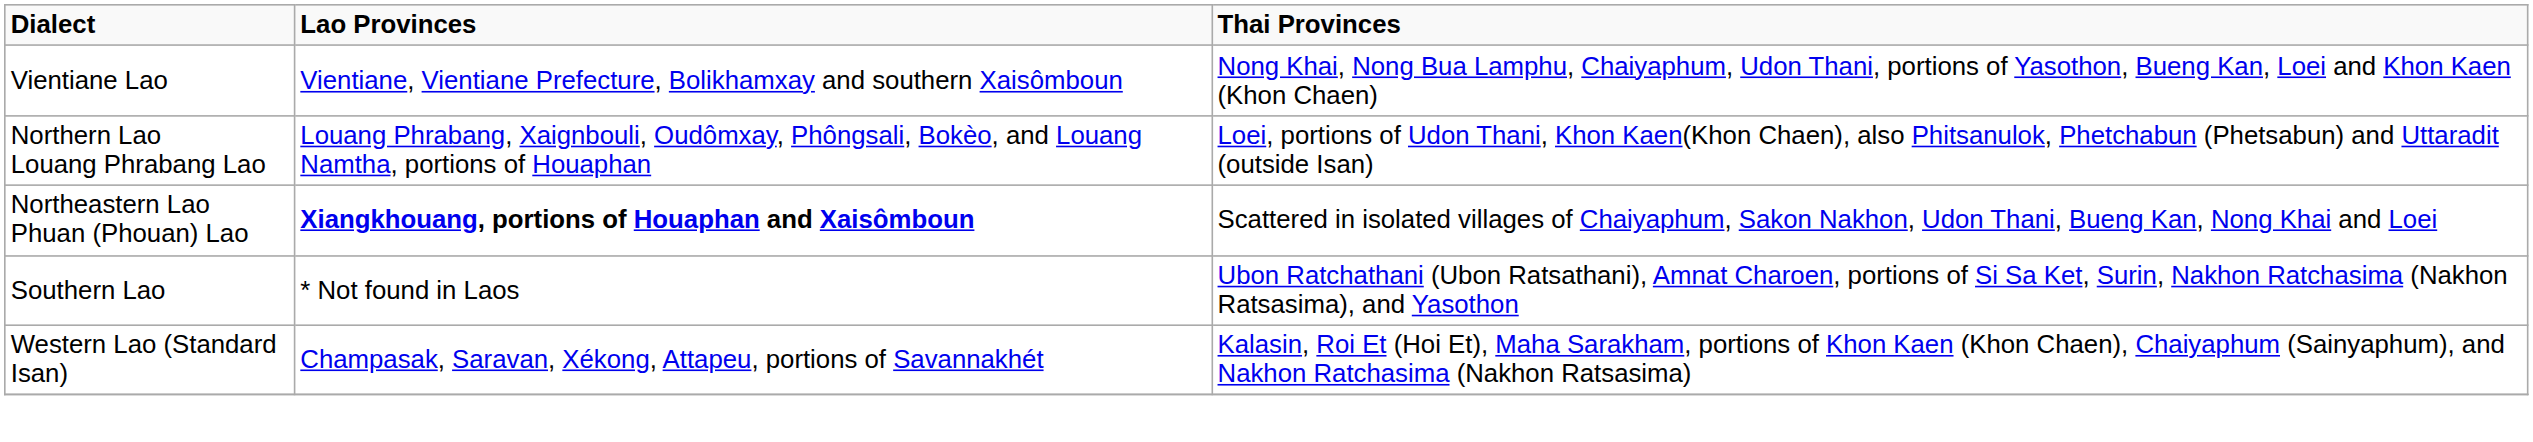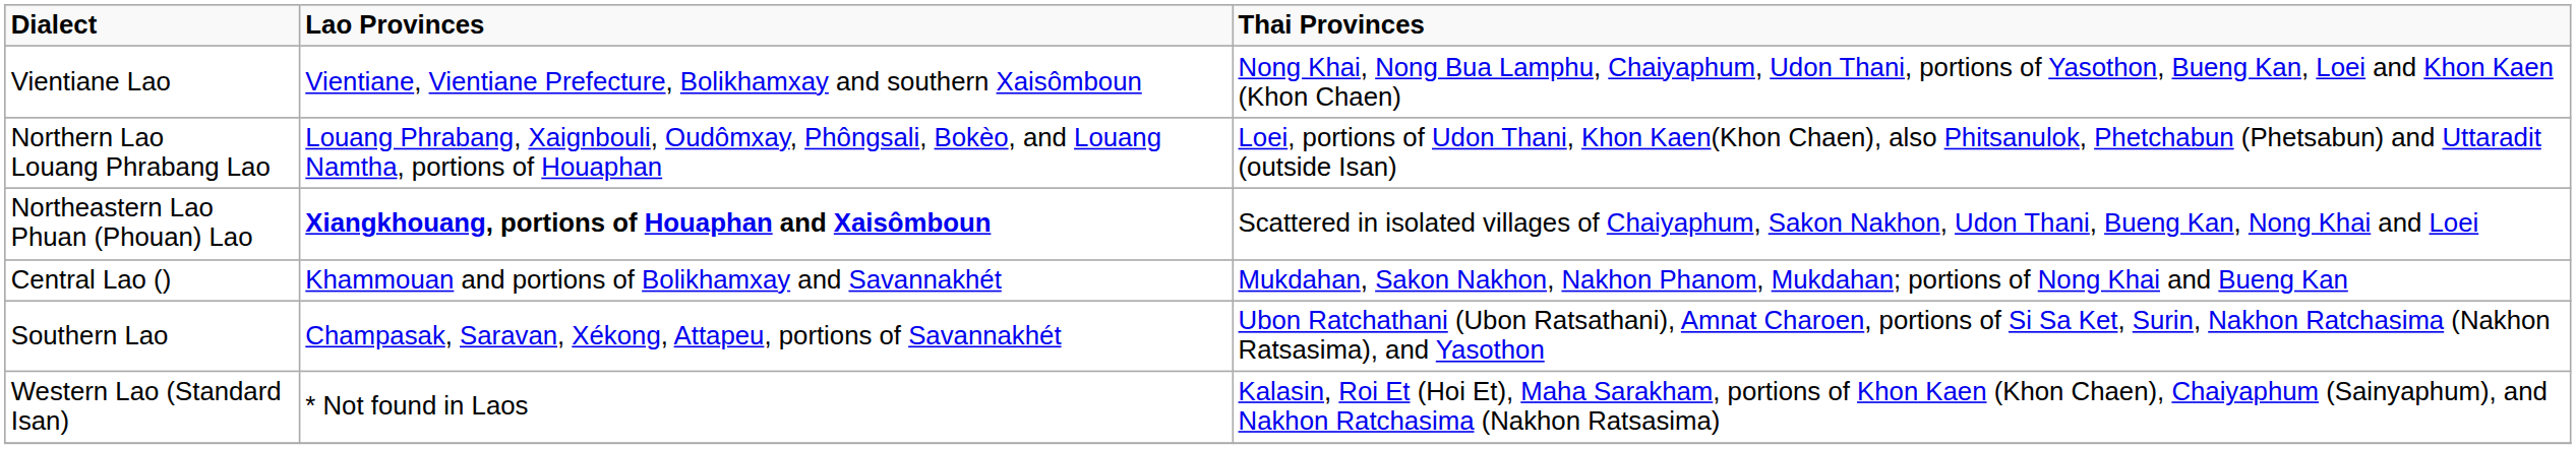 <table class="wikitable">
 <tr ----bgcolor="#eeeeee">
 <td><strong>Dialect</strong></td>
 <td><strong>Lao Provinces</strong></td>
 <td><strong>Thai Provinces</strong></td>
 </tr>
 <tr ---- bgcolor="#ffffff">
 <td>Vientiane Lao</td>
 <td><a href='#'>Vientiane</a>, <a href='#'>Vientiane Prefecture</a>, <a href='#'>Bolikhamxay</a> and southern <a href='#'>Xaisômboun</a></td>
 <td><a href='#'>Nong Khai</a>, <a href='#'>Nong Bua Lamphu</a>, <a href='#'>Chaiyaphum</a>, <a href='#'>Udon Thani</a>, portions of <a href='#'>Yasothon</a>, <a href='#'>Bueng Kan</a>, <a href='#'>Loei</a> and <a href='#'>Khon Kaen</a> (Khon Chaen)</td>
 </tr>
 <tr ---- bgcolor="#ffffff">
 <td>Northern Lao<br>Louang Phrabang Lao</td>
 <td><a href='#'>Louang Phrabang</a>, <a href='#'>Xaignbouli</a>, <a href='#'>Oudômxay</a>, <a href='#'>Phôngsali</a>, <a href='#'>Bokèo</a>, and <a href='#'>Louang Namtha</a>, portions of <a href='#'>Houaphan</a></td>
 <td><a href='#'>Loei</a>, portions of <a href='#'>Udon Thani</a>, <a href='#'>Khon Kaen</a>(Khon Chaen), also <a href='#'>Phitsanulok</a>, <a href='#'>Phetchabun</a> (Phetsabun) and <a href='#'>Uttaradit</a> (outside Isan)</td>
 </tr>
 <tr ---- bgcolor="#ffffff">
 <td>Northeastern Lao<br>Phuan (Phouan) Lao</td>
 <td><strong><a href='#'>Xiangkhouang</a>, portions of <a href='#'>Houaphan</a> and <a href='#'>Xaisômboun</a></strong></td>
 <td>Scattered in isolated villages of <a href='#'>Chaiyaphum</a>, <a href='#'>Sakon Nakhon</a>, <a href='#'>Udon Thani</a>, <a href='#'>Bueng Kan</a>, <a href='#'>Nong Khai</a> and <a href='#'>Loei</a></td>
 </tr>
 <tr ---- bgcolor="#ffffff">
+<td>Central Lao ()</td>
+<td><a href='#'>Khammouan</a> and portions of <a href='#'>Bolikhamxay</a> and <a href='#'>Savannakhét</a></td>
+<td><a href='#'>Mukdahan</a>, <a href='#'>Sakon Nakhon</a>, <a href='#'>Nakhon Phanom</a>, <a href='#'>Mukdahan</a>; portions of <a href='#'>Nong Khai</a> and <a href='#'>Bueng Kan</a></td>
+</tr>
+<tr ---- bgcolor="#ffffff">
 <td>Southern Lao</td>
-<td>* Not found in Laos</td>
+<td><a href='#'>Champasak</a>, <a href='#'>Saravan</a>, <a href='#'>Xékong</a>, <a href='#'>Attapeu</a>, portions of <a href='#'>Savannakhét</a></td>
 <td><a href='#'>Ubon Ratchathani</a> (Ubon Ratsathani), <a href='#'>Amnat Charoen</a>, portions of <a href='#'>Si Sa Ket</a>, <a href='#'>Surin</a>, <a href='#'>Nakhon Ratchasima</a> (Nakhon Ratsasima), and <a href='#'>Yasothon</a></td>
 </tr>
 <tr ---- bgcolor="#ffffff">
 <td>Western Lao (Standard Isan)</td>
-<td><a href='#'>Champasak</a>, <a href='#'>Saravan</a>, <a href='#'>Xékong</a>, <a href='#'>Attapeu</a>, portions of <a href='#'>Savannakhét</a></td>
+<td>* Not found in Laos</td>
 <td><a href='#'>Kalasin</a>, <a href='#'>Roi Et</a> (Hoi Et), <a href='#'>Maha Sarakham</a>, portions of <a href='#'>Khon Kaen</a> (Khon Chaen), <a href='#'>Chaiyaphum</a> (Sainyaphum), and <a href='#'>Nakhon Ratchasima</a> (Nakhon Ratsasima)</td>
 </tr>
 <tr ---- bgcolor="#ffffff">
 </tr>
 </table>
